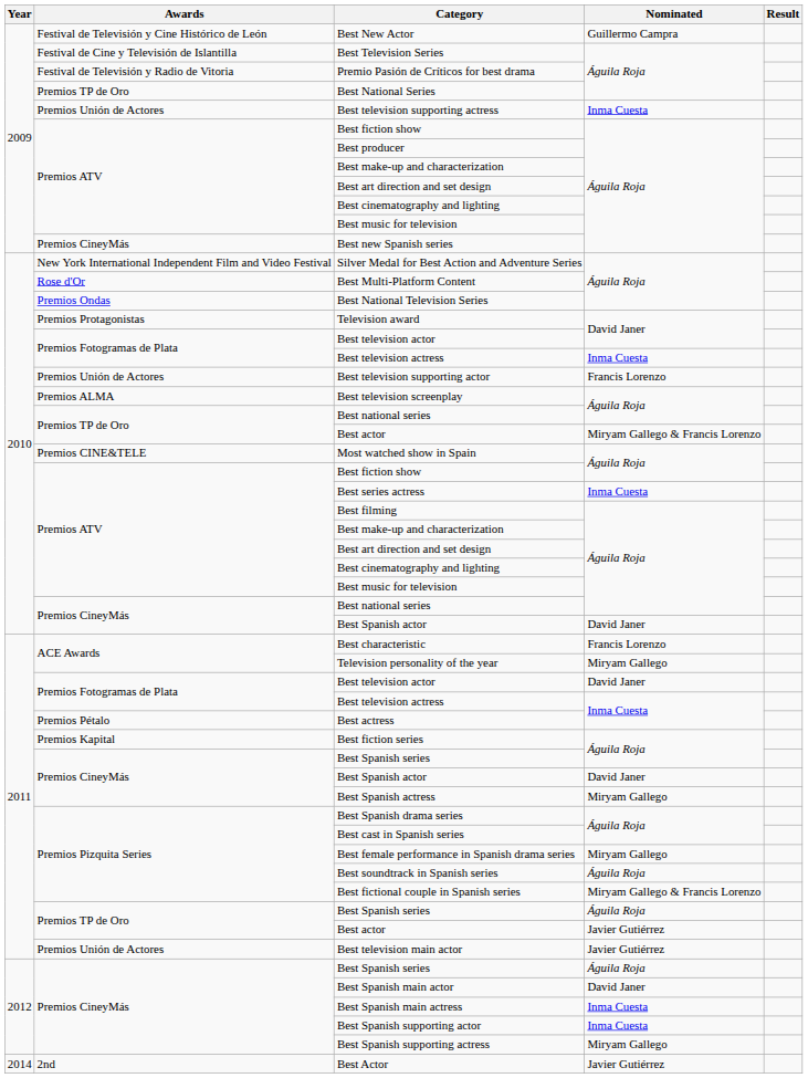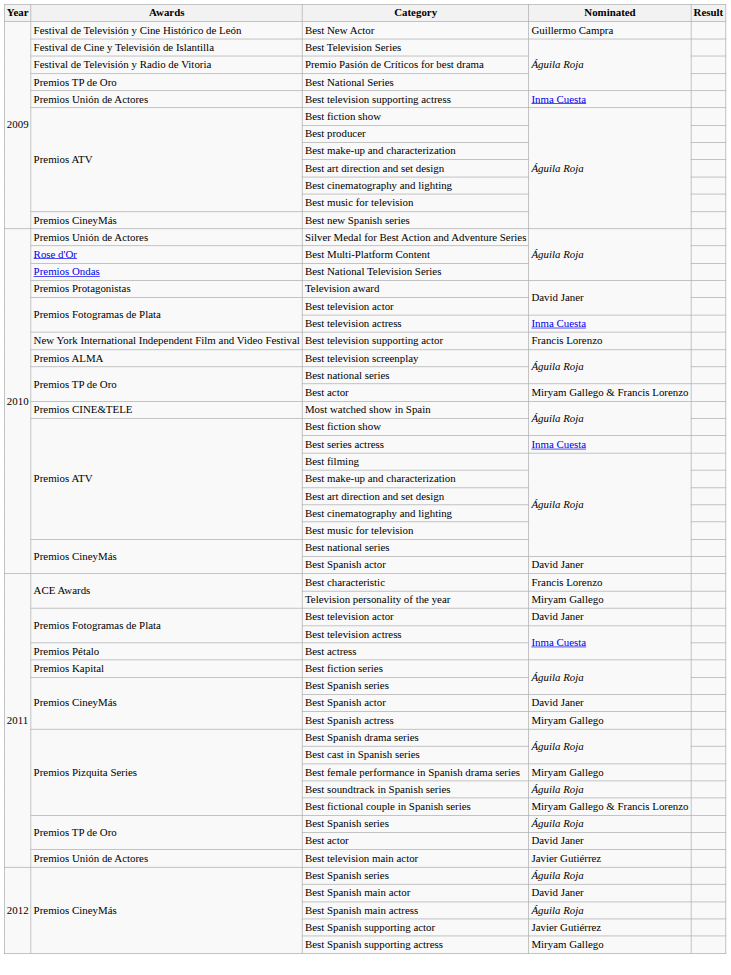 <table class="wikitable">
 <tr>
 <th>Year</th>
 <th>Awards</th>
 <th>Category</th>
 <th>Nominated</th>
 <th>Result</th>
 </tr>
 <tr>
 <td rowspan="12">2009</td>
 <td>Festival de Televisión y Cine Histórico de León</td>
 <td>Best New Actor</td>
 <td>Guillermo Campra</td>
 <td></td>
 </tr>
 <tr>
 <td>Festival de Cine y Televisión de Islantilla</td>
 <td>Best Television Series</td>
 <td rowspan="3"><em>Águila Roja</em></td>
 <td></td>
 </tr>
 <tr>
 <td>Festival de Televisión y Radio de Vitoria</td>
 <td>Premio Pasión de Críticos for best drama</td>
 <td></td>
 </tr>
 <tr>
 <td>Premios TP de Oro</td>
 <td>Best National Series</td>
 <td></td>
 </tr>
 <tr>
 <td>Premios Unión de Actores</td>
 <td>Best television supporting actress</td>
 <td><a href='#'>Inma Cuesta</a></td>
 <td></td>
 </tr>
 <tr>
 <td rowspan="6">Premios ATV</td>
 <td>Best fiction show</td>
 <td rowspan="7"><em>Águila Roja</em></td>
 <td></td>
 </tr>
 <tr>
 <td>Best producer</td>
 <td></td>
 </tr>
 <tr>
 <td>Best make-up and characterization</td>
 <td></td>
 </tr>
 <tr>
 <td>Best art direction and set design</td>
 <td></td>
 </tr>
 <tr>
 <td>Best cinematography and lighting</td>
 <td></td>
 </tr>
 <tr>
 <td>Best music for television</td>
 <td></td>
 </tr>
 <tr>
 <td>Premios CineyMás</td>
 <td>Best new Spanish series</td>
 <td></td>
 </tr>
 <tr>
 <td rowspan="20">2010</td>
-<td>New York International Independent Film and Video Festival</td>
+<td>Premios Unión de Actores</td>
 <td>Silver Medal for Best Action and Adventure Series</td>
 <td rowspan="3"><em>Águila Roja</em></td>
 <td></td>
 </tr>
 <tr>
 <td><a href='#'>Rose d'Or</a></td>
 <td>Best Multi-Platform Content</td>
 <td></td>
 </tr>
 <tr>
 <td><a href='#'>Premios Ondas</a></td>
 <td>Best National Television Series</td>
 <td></td>
 </tr>
 <tr>
 <td>Premios Protagonistas</td>
 <td>Television award</td>
 <td rowspan="2">David Janer</td>
 <td></td>
 </tr>
 <tr>
 <td rowspan="2">Premios Fotogramas de Plata</td>
 <td>Best television actor</td>
 <td></td>
 </tr>
 <tr>
 <td>Best television actress</td>
 <td><a href='#'>Inma Cuesta</a></td>
 <td></td>
 </tr>
 <tr>
-<td>Premios Unión de Actores</td>
+<td>New York International Independent Film and Video Festival</td>
 <td>Best television supporting actor</td>
 <td>Francis Lorenzo</td>
 <td></td>
 </tr>
 <tr>
 <td>Premios ALMA</td>
 <td>Best television screenplay</td>
 <td rowspan="2"><em>Águila Roja</em></td>
 <td></td>
 </tr>
 <tr>
 <td rowspan="2">Premios TP de Oro</td>
 <td>Best national series</td>
 <td></td>
 </tr>
 <tr>
 <td>Best actor</td>
 <td>Miryam Gallego & Francis Lorenzo</td>
 <td></td>
 </tr>
 <tr>
 <td>Premios CINE&TELE</td>
 <td>Most watched show in Spain</td>
 <td rowspan="2"><em>Águila Roja</em></td>
 <td></td>
 </tr>
 <tr>
 <td rowspan="7">Premios ATV</td>
 <td>Best fiction show</td>
 <td></td>
 </tr>
 <tr>
 <td>Best series actress</td>
 <td><a href='#'>Inma Cuesta</a></td>
 <td></td>
 </tr>
 <tr>
 <td>Best filming</td>
 <td rowspan="6"><em>Águila Roja</em></td>
 <td></td>
 </tr>
 <tr>
 <td>Best make-up and characterization</td>
 <td></td>
 </tr>
 <tr>
 <td>Best art direction and set design</td>
 <td></td>
 </tr>
 <tr>
 <td>Best cinematography and lighting</td>
 <td></td>
 </tr>
 <tr>
 <td>Best music for television</td>
 <td></td>
 </tr>
 <tr>
 <td rowspan="2">Premios CineyMás</td>
 <td>Best national series</td>
 <td></td>
 </tr>
 <tr>
 <td>Best Spanish actor</td>
 <td>David Janer</td>
 <td></td>
 </tr>
 <tr>
 <td rowspan="17">2011</td>
 <td rowspan="2">ACE Awards</td>
 <td>Best characteristic</td>
 <td>Francis Lorenzo</td>
 <td></td>
 </tr>
 <tr>
 <td>Television personality of the year</td>
 <td>Miryam Gallego</td>
 <td></td>
 </tr>
 <tr>
 <td rowspan="2">Premios Fotogramas de Plata</td>
 <td>Best television actor</td>
 <td>David Janer</td>
 <td></td>
 </tr>
 <tr>
 <td>Best television actress</td>
 <td rowspan="2"><a href='#'>Inma Cuesta</a></td>
 <td></td>
 </tr>
 <tr>
 <td>Premios Pétalo</td>
 <td>Best actress</td>
 <td></td>
 </tr>
 <tr>
 <td>Premios Kapital</td>
 <td>Best fiction series</td>
 <td rowspan="2"><em>Águila Roja</em></td>
 <td></td>
 </tr>
 <tr>
 <td rowspan="3">Premios CineyMás</td>
 <td>Best Spanish series</td>
 <td></td>
 </tr>
 <tr>
 <td>Best Spanish actor</td>
 <td>David Janer</td>
 <td></td>
 </tr>
 <tr>
 <td>Best Spanish actress</td>
 <td>Miryam Gallego</td>
 <td></td>
 </tr>
 <tr>
 <td rowspan="5">Premios Pizquita Series</td>
 <td>Best Spanish drama series</td>
 <td rowspan="2"><em>Águila Roja</em></td>
 <td></td>
 </tr>
 <tr>
 <td>Best cast in Spanish series</td>
 <td></td>
 </tr>
 <tr>
 <td>Best female performance in Spanish drama series</td>
 <td>Miryam Gallego</td>
 <td></td>
 </tr>
 <tr>
 <td>Best soundtrack in Spanish series</td>
 <td><em>Águila Roja</em></td>
 <td></td>
 </tr>
 <tr>
 <td>Best fictional couple in Spanish series</td>
 <td>Miryam Gallego & Francis Lorenzo</td>
 <td></td>
 </tr>
 <tr>
 <td rowspan="2">Premios TP de Oro</td>
 <td>Best Spanish series</td>
 <td><em>Águila Roja</em></td>
 <td></td>
 </tr>
 <tr>
 <td>Best actor</td>
-<td>Javier Gutiérrez</td>
+<td>David Janer</td>
 <td></td>
 </tr>
 <tr>
 <td>Premios Unión de Actores</td>
 <td>Best television main actor</td>
 <td>Javier Gutiérrez</td>
 <td></td>
 </tr>
 <tr>
 <td rowspan="5">2012</td>
 <td rowspan="5">Premios CineyMás</td>
 <td>Best Spanish series</td>
 <td><em>Águila Roja</em></td>
 <td></td>
 </tr>
 <tr>
 <td>Best Spanish main actor</td>
 <td>David Janer</td>
 <td></td>
 </tr>
 <tr>
 <td>Best Spanish main actress</td>
-<td><a href='#'>Inma Cuesta</a></td>
+<td><em>Águila Roja</em></td>
 <td></td>
 </tr>
 <tr>
 <td>Best Spanish supporting actor</td>
-<td><a href='#'>Inma Cuesta</a></td>
+<td>Javier Gutiérrez</td>
 <td></td>
 </tr>
 <tr>
 <td>Best Spanish supporting actress</td>
 <td>Miryam Gallego</td>
 <td></td>
 </tr>
-<tr>
-<td>2014</td>
-<td>2nd </td>
-<td>Best Actor</td>
-<td>Javier Gutiérrez</td>
-<td></td>
-</tr>
 </table>
